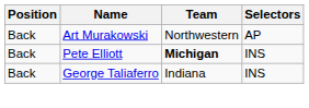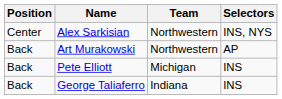 <table class="wikitable" style="font-size: 90%">
 <tr>
 <th>Position</th>
 <th>Name</th>
 <th>Team</th>
 <th>Selectors</th>
+</tr>
+<tr>
+<td>Center</td>
+<td><a href='#'>Alex Sarkisian</a></td>
+<td>Northwestern</td>
+<td>INS, NYS</td>
 </tr>
 <tr>
 <td>Back</td>
 <td><a href='#'>Art Murakowski</a></td>
 <td>Northwestern</td>
 <td>AP</td>
 </tr>
 <tr>
 <td>Back</td>
 <td><a href='#'>Pete Elliott</a></td>
-<td><strong>Michigan</strong></td>
+<td>Michigan</td>
 <td>INS</td>
 </tr>
 <tr>
 <td>Back</td>
 <td><a href='#'>George Taliaferro</a></td>
 <td>Indiana</td>
 <td>INS</td>
 </tr>
 </table>
